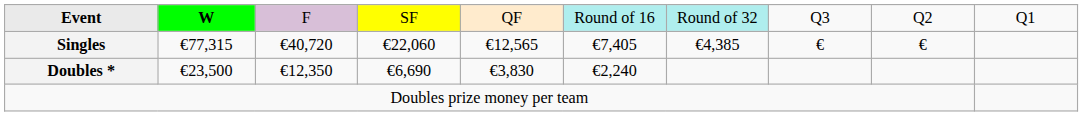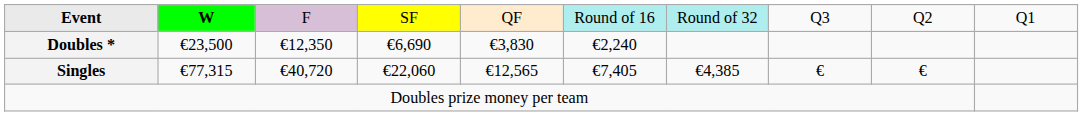 <table class=wikitable style=font-size:90%;text-align:center>
 <tr>
 <td style="width:130px; background:#eaeaea;"><strong>Event</strong></td>
 <td style="width:80px; background:lime;"><strong>W</strong></td>
 <td style="width:85px; background:thistle;">F</td>
 <td style="width:85px; background:#ff0;">SF</td>
 <td style="width:85px; background:#ffebcd;">QF</td>
 <td style="width:85px; background:#afeeee;">Round of 16</td>
 <td style="width:85px; background:#afeeee;">Round of 32</td>
 <td width=85>Q3</td>
 <td width=85>Q2</td>
 <td width=85>Q1</td>
 </tr>
 <tr>
+<td style="background:#f3f3f3;"><strong>Doubles *</strong></td>
+<td>€23,500</td>
+<td>€12,350</td>
+<td>€6,690</td>
+<td>€3,830</td>
+<td>€2,240</td>
+<td></td>
+<td></td>
+<td></td>
+<td></td>
+</tr>
+<tr>
 <td style="background:#f3f3f3;"><strong>Singles</strong></td>
 <td>€77,315</td>
 <td>€40,720</td>
 <td>€22,060</td>
 <td>€12,565</td>
 <td>€7,405</td>
 <td>€4,385</td>
 <td>€</td>
 <td>€</td>
 <td></td>
 </tr>
 <tr>
-<td style="background:#f3f3f3;"><strong>Doubles *</strong></td>
-<td>€23,500</td>
-<td>€12,350</td>
-<td>€6,690</td>
-<td>€3,830</td>
-<td>€2,240</td>
-<td></td>
-<td></td>
-<td></td>
-<td></td>
-</tr>
-<tr>
 <td colspan=9>Doubles prize money per team</td>
 </tr>
 </table>
